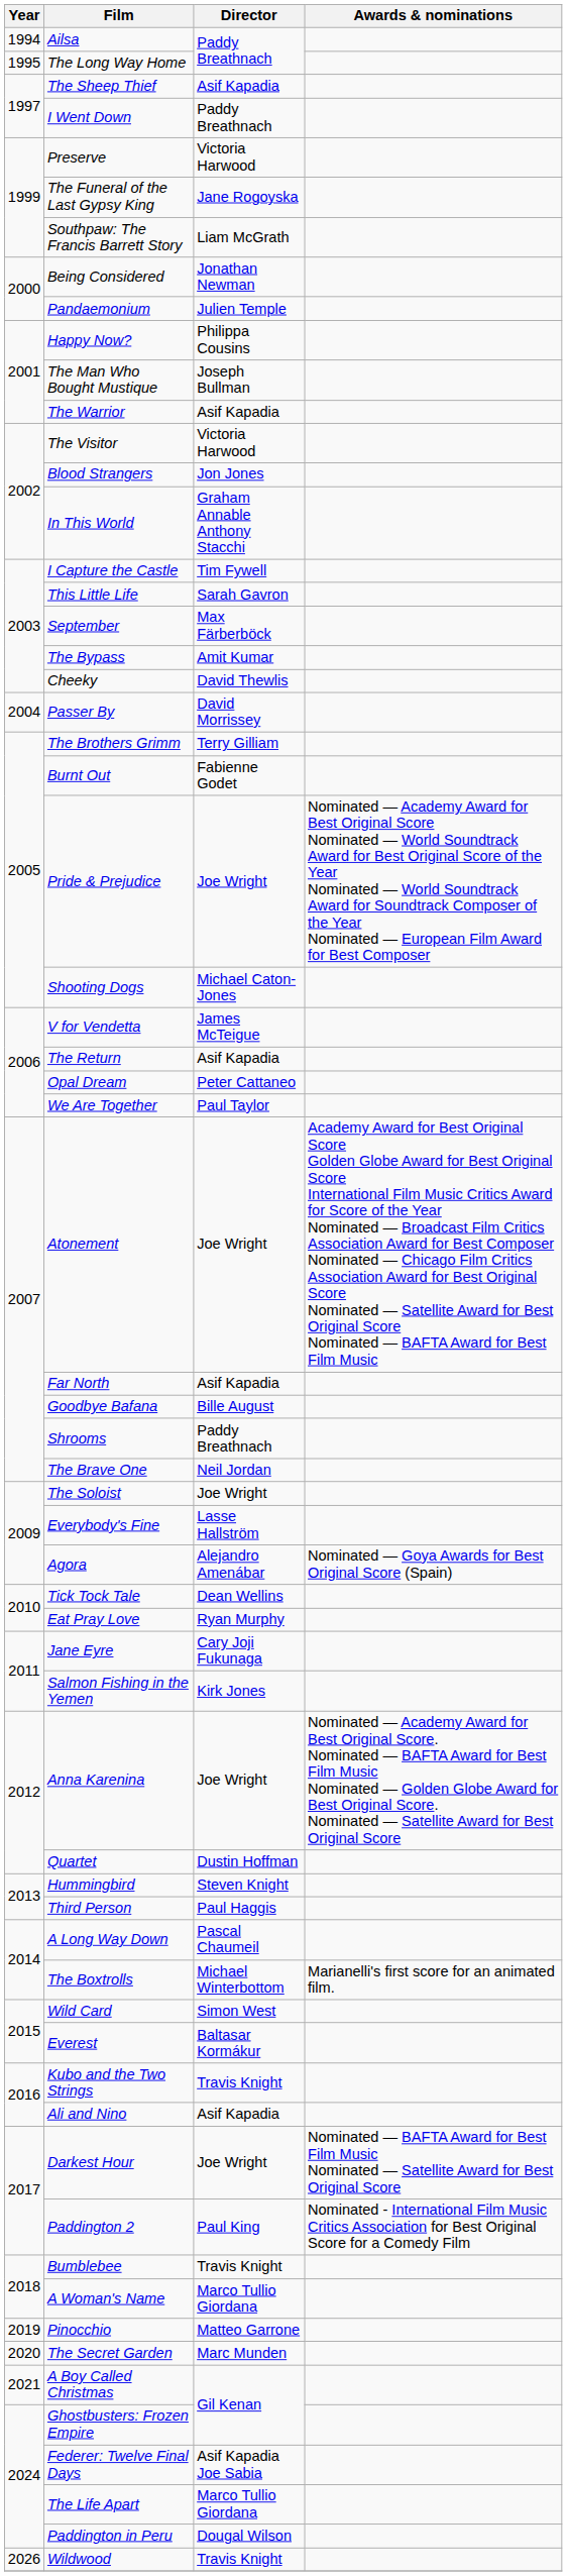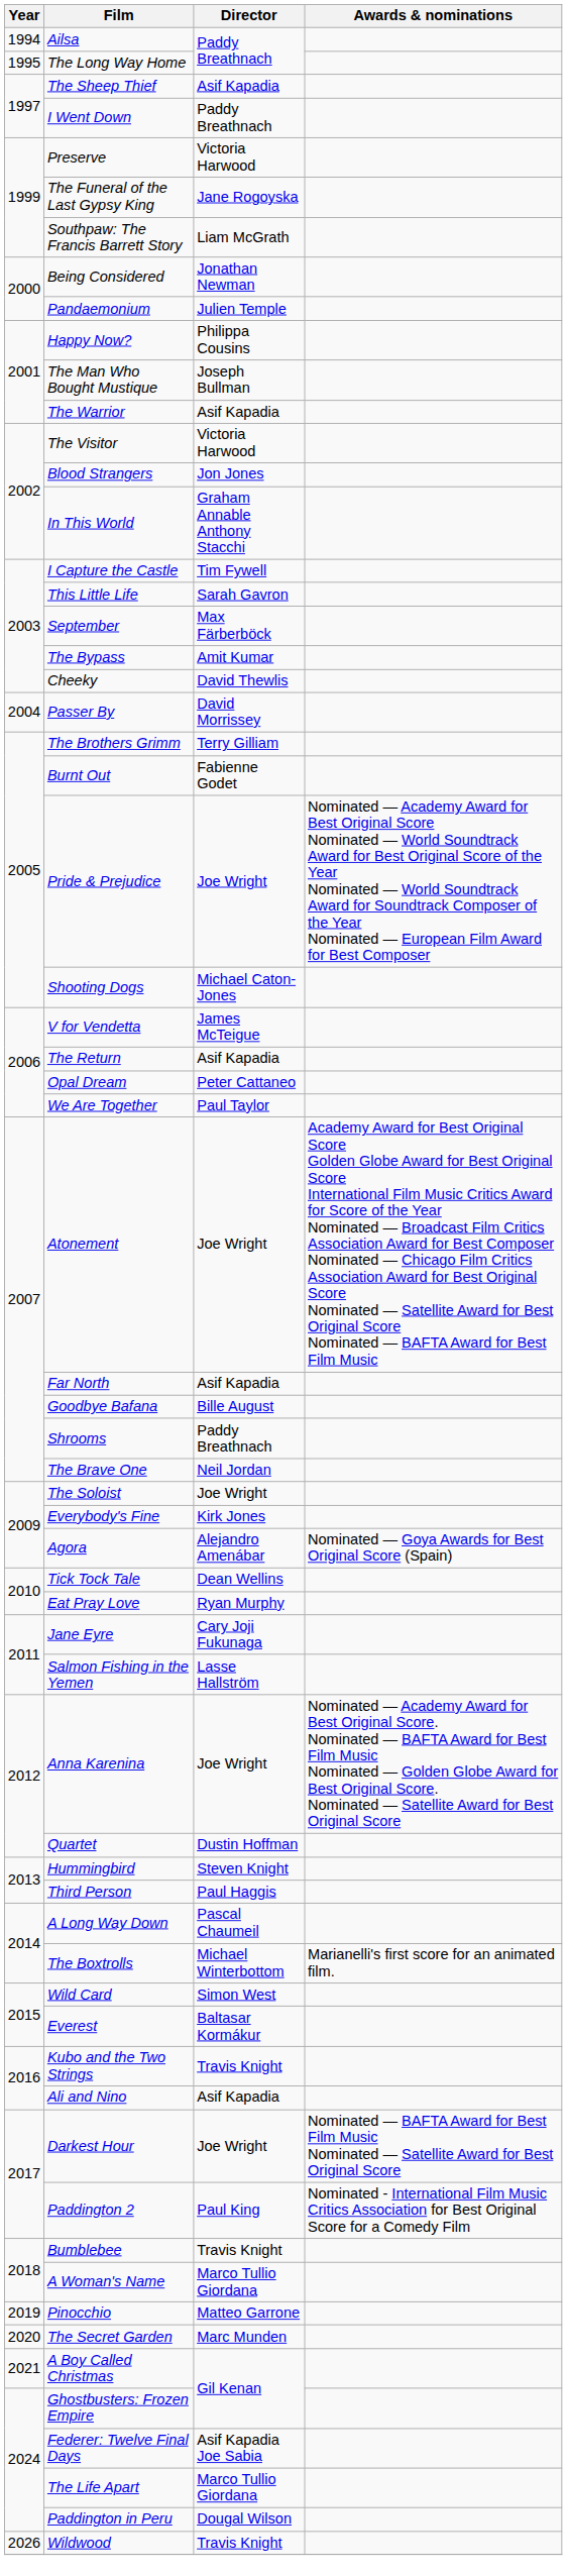 <table class="wikitable sortable">
 <tr>
 <th>Year</th>
 <th>Film</th>
 <th>Director</th>
 <th>Awards & nominations</th>
 </tr>
 <tr>
 <td style="text-align:center;">1994</td>
 <td><em><a href='#'>Ailsa</a></em></td>
 <td rowspan="2"><a href='#'>Paddy Breathnach</a></td>
 <td></td>
 </tr>
 <tr>
 <td style="text-align:center;">1995</td>
 <td><em>The Long Way Home</em></td>
 <td></td>
 </tr>
 <tr>
 <td rowspan="2" style="text-align:center;">1997</td>
 <td><em><a href='#'>The Sheep Thief</a></em></td>
 <td><a href='#'>Asif Kapadia</a></td>
 <td></td>
 </tr>
 <tr>
 <td><em><a href='#'>I Went Down</a></em></td>
 <td>Paddy Breathnach</td>
 <td></td>
 </tr>
 <tr>
 <td rowspan="3" style="text-align:center;">1999</td>
 <td><em>Preserve</em></td>
 <td>Victoria Harwood</td>
 <td></td>
 </tr>
 <tr>
 <td><em>The Funeral of the Last Gypsy King</em></td>
 <td><a href='#'>Jane Rogoyska</a></td>
 <td></td>
 </tr>
 <tr>
 <td><em>Southpaw: The Francis Barrett Story</em></td>
 <td>Liam McGrath</td>
 <td></td>
 </tr>
 <tr>
 <td rowspan="2" style="text-align:center;">2000</td>
 <td><em>Being Considered</em></td>
 <td><a href='#'>Jonathan Newman</a></td>
 <td></td>
 </tr>
 <tr>
 <td><em><a href='#'>Pandaemonium</a></em></td>
 <td><a href='#'>Julien Temple</a></td>
 <td></td>
 </tr>
 <tr>
 <td rowspan="3" style="text-align:center;">2001</td>
 <td><em><a href='#'>Happy Now?</a></em></td>
 <td>Philippa Cousins</td>
 <td></td>
 </tr>
 <tr>
 <td><em>The Man Who Bought Mustique</em></td>
 <td>Joseph Bullman</td>
 <td></td>
 </tr>
 <tr>
 <td><em><a href='#'>The Warrior</a></em></td>
 <td>Asif Kapadia</td>
 <td></td>
 </tr>
 <tr>
 <td rowspan="3" style="text-align:center;">2002</td>
 <td><em>The Visitor</em></td>
 <td>Victoria Harwood</td>
 <td></td>
 </tr>
 <tr>
 <td><em><a href='#'>Blood Strangers</a></em></td>
 <td><a href='#'>Jon Jones</a></td>
 <td></td>
 </tr>
 <tr>
 <td><em><a href='#'>In This World</a></em></td>
 <td><a href='#'>Graham Annable</a><br><a href='#'>Anthony Stacchi</a></td>
 <td></td>
 </tr>
 <tr>
 <td rowspan="5" style="text-align:center;">2003</td>
 <td><em><a href='#'>I Capture the Castle</a></em></td>
 <td><a href='#'>Tim Fywell</a></td>
 <td></td>
 </tr>
 <tr>
 <td><em><a href='#'>This Little Life</a></em></td>
 <td><a href='#'>Sarah Gavron</a></td>
 <td></td>
 </tr>
 <tr>
 <td><em><a href='#'>September</a></em></td>
 <td><a href='#'>Max Färberböck</a></td>
 <td></td>
 </tr>
 <tr>
 <td><em><a href='#'>The Bypass</a></em></td>
 <td><a href='#'>Amit Kumar</a></td>
 <td></td>
 </tr>
 <tr>
 <td><em>Cheeky</em></td>
 <td><a href='#'>David Thewlis</a></td>
 <td></td>
 </tr>
 <tr>
 <td style="text-align:center;">2004</td>
 <td><em><a href='#'>Passer By</a></em></td>
 <td><a href='#'>David Morrissey</a></td>
 <td></td>
 </tr>
 <tr>
 <td rowspan="4" style="text-align:center;">2005</td>
 <td><em><a href='#'>The Brothers Grimm</a></em></td>
 <td><a href='#'>Terry Gilliam</a></td>
 <td></td>
 </tr>
 <tr>
 <td><em><a href='#'>Burnt Out</a></em></td>
 <td>Fabienne Godet</td>
 <td></td>
 </tr>
 <tr>
 <td><em><a href='#'>Pride & Prejudice</a></em></td>
 <td><a href='#'>Joe Wright</a></td>
 <td>Nominated — <a href='#'>Academy Award for Best Original Score</a><br>Nominated — <a href='#'>World Soundtrack Award for Best Original Score of the Year</a><br>Nominated — <a href='#'>World Soundtrack Award for Soundtrack Composer of the Year</a><br>Nominated — <a href='#'>European Film Award for Best Composer</a></td>
 </tr>
 <tr>
 <td><em><a href='#'>Shooting Dogs</a></em></td>
 <td><a href='#'>Michael Caton-Jones</a></td>
 <td></td>
 </tr>
 <tr>
 <td rowspan="4" style="text-align:center;">2006</td>
 <td><em><a href='#'>V for Vendetta</a></em></td>
 <td><a href='#'>James McTeigue</a></td>
 </tr>
 <tr>
 <td><em><a href='#'>The Return</a></em></td>
 <td>Asif Kapadia</td>
 <td></td>
 </tr>
 <tr>
 <td><em><a href='#'>Opal Dream</a></em></td>
 <td><a href='#'>Peter Cattaneo</a></td>
 <td></td>
 </tr>
 <tr>
 <td><em><a href='#'>We Are Together</a></em></td>
 <td><a href='#'>Paul Taylor</a></td>
 <td></td>
 </tr>
 <tr>
 <td rowspan="5" style="text-align:center;">2007</td>
 <td><em><a href='#'>Atonement</a></em></td>
 <td>Joe Wright</td>
 <td><a href='#'>Academy Award for Best Original Score</a><br><a href='#'>Golden Globe Award for Best Original Score</a><br><a href='#'>International Film Music Critics Award for Score of the Year</a><br>Nominated — <a href='#'>Broadcast Film Critics Association Award for Best Composer</a><br>Nominated — <a href='#'>Chicago Film Critics Association Award for Best Original Score</a><br>Nominated — <a href='#'>Satellite Award for Best Original Score</a><br>Nominated — <a href='#'>BAFTA Award for Best Film Music</a></td>
 </tr>
 <tr>
 <td><em><a href='#'>Far North</a></em></td>
 <td>Asif Kapadia</td>
 <td></td>
 </tr>
 <tr>
 <td><em><a href='#'>Goodbye Bafana</a></em></td>
 <td><a href='#'>Bille August</a></td>
 <td></td>
 </tr>
 <tr>
 <td><em><a href='#'>Shrooms</a></em></td>
 <td>Paddy Breathnach</td>
 <td></td>
 </tr>
 <tr>
 <td><em><a href='#'>The Brave One</a></em></td>
 <td><a href='#'>Neil Jordan</a></td>
 <td></td>
 </tr>
 <tr>
 <td rowspan="3" style="text-align:center;">2009</td>
 <td><em><a href='#'>The Soloist</a></em></td>
 <td>Joe Wright</td>
 <td></td>
 </tr>
 <tr>
 <td><em><a href='#'>Everybody's Fine</a></em></td>
-<td><a href='#'>Lasse Hallström</a></td>
+<td><a href='#'>Kirk Jones</a></td>
 <td></td>
 </tr>
 <tr>
 <td><em><a href='#'>Agora</a></em></td>
 <td><a href='#'>Alejandro Amenábar</a></td>
 <td>Nominated — <a href='#'>Goya Awards for Best Original Score</a> (Spain)</td>
 </tr>
 <tr>
 <td rowspan="2" style="text-align:center;">2010</td>
 <td><em><a href='#'>Tick Tock Tale</a></em></td>
 <td><a href='#'>Dean Wellins</a></td>
 <td></td>
 </tr>
 <tr>
 <td><em><a href='#'>Eat Pray Love</a></em></td>
 <td><a href='#'>Ryan Murphy</a></td>
 <td></td>
 </tr>
 <tr>
 <td rowspan="2" style="text-align:center;">2011</td>
 <td><em><a href='#'>Jane Eyre</a></em></td>
 <td><a href='#'>Cary Joji Fukunaga</a></td>
 <td></td>
 </tr>
 <tr>
 <td><em><a href='#'>Salmon Fishing in the Yemen</a></em></td>
-<td><a href='#'>Kirk Jones</a></td>
+<td><a href='#'>Lasse Hallström</a></td>
 <td></td>
 </tr>
 <tr>
 <td rowspan="2" style="text-align:center;">2012</td>
 <td><em><a href='#'>Anna Karenina</a></em></td>
 <td>Joe Wright</td>
 <td>Nominated — <a href='#'>Academy Award for Best Original Score</a>.<br>Nominated — <a href='#'>BAFTA Award for Best Film Music</a><br>Nominated — <a href='#'>Golden Globe Award for Best Original Score</a>.<br>Nominated — <a href='#'>Satellite Award for Best Original Score</a></td>
 </tr>
 <tr>
 <td><em><a href='#'>Quartet</a></em></td>
 <td><a href='#'>Dustin Hoffman</a></td>
 <td></td>
 </tr>
 <tr>
 <td rowspan="2" style="text-align:center;">2013</td>
 <td><em><a href='#'>Hummingbird</a></em></td>
 <td><a href='#'>Steven Knight</a></td>
 <td></td>
 </tr>
 <tr>
 <td><em><a href='#'>Third Person</a></em></td>
 <td><a href='#'>Paul Haggis</a></td>
 <td></td>
 </tr>
 <tr>
 <td rowspan="2" style="text-align:center;">2014</td>
 <td><em><a href='#'>A Long Way Down</a></em></td>
 <td><a href='#'>Pascal Chaumeil</a></td>
 <td></td>
 </tr>
 <tr>
 <td><em><a href='#'>The Boxtrolls</a></em></td>
 <td><a href='#'>Michael Winterbottom</a></td>
 <td>Marianelli's first score for an animated film.</td>
 </tr>
 <tr>
 <td rowspan="2" style="text-align:center;">2015</td>
 <td><em><a href='#'>Wild Card</a></em></td>
 <td><a href='#'>Simon West</a></td>
 <td></td>
 </tr>
 <tr>
 <td><em><a href='#'>Everest</a></em></td>
 <td><a href='#'>Baltasar Kormákur</a></td>
 <td></td>
 </tr>
 <tr>
 <td rowspan="2" style="text-align:center;">2016</td>
 <td><em><a href='#'>Kubo and the Two Strings</a></em></td>
 <td><a href='#'>Travis Knight</a></td>
 <td></td>
 </tr>
 <tr>
 <td><em><a href='#'>Ali and Nino</a></em></td>
 <td>Asif Kapadia</td>
 <td></td>
 </tr>
 <tr>
 <td rowspan="2" style="text-align:center;">2017</td>
 <td><em><a href='#'>Darkest Hour</a></em></td>
 <td>Joe Wright</td>
 <td>Nominated — <a href='#'>BAFTA Award for Best Film Music</a><br>Nominated — <a href='#'>Satellite Award for Best Original Score</a></td>
 </tr>
 <tr>
 <td><em><a href='#'>Paddington 2</a></em></td>
 <td><a href='#'>Paul King</a></td>
 <td>Nominated - <a href='#'>International Film Music Critics Association</a> for Best Original Score for a Comedy Film</td>
 </tr>
 <tr>
 <td rowspan="2" style="text-align:center;">2018</td>
 <td><em><a href='#'>Bumblebee</a></em></td>
 <td>Travis Knight</td>
 <td></td>
 </tr>
 <tr>
 <td><em><a href='#'>A Woman's Name</a></em></td>
 <td><a href='#'>Marco Tullio Giordana</a></td>
 <td></td>
 </tr>
 <tr>
 <td style="text-align:center;">2019</td>
 <td><em><a href='#'>Pinocchio</a></em></td>
 <td><a href='#'>Matteo Garrone</a></td>
 <td></td>
 </tr>
 <tr>
 <td style="text-align:center;">2020</td>
 <td><em><a href='#'>The Secret Garden</a></em></td>
 <td><a href='#'>Marc Munden</a></td>
 <td></td>
 </tr>
 <tr>
 <td style="text-align:center;">2021</td>
 <td><em><a href='#'>A Boy Called Christmas</a></em></td>
 <td rowspan="2"><a href='#'>Gil Kenan</a></td>
 <td></td>
 </tr>
 <tr>
 <td rowspan="4" style="text-align:center;">2024</td>
 <td><em><a href='#'>Ghostbusters: Frozen Empire</a></em></td>
 <td></td>
 </tr>
 <tr>
 <td><em><a href='#'>Federer: Twelve Final Days</a></em></td>
 <td>Asif Kapadia<br><a href='#'>Joe Sabia</a></td>
 <td></td>
 </tr>
 <tr>
 <td><em><a href='#'>The Life Apart</a></em></td>
 <td><a href='#'>Marco Tullio Giordana</a></td>
 <td></td>
 </tr>
 <tr>
 <td><em><a href='#'>Paddington in Peru</a></em></td>
 <td><a href='#'>Dougal Wilson</a></td>
 <td></td>
 </tr>
 <tr>
 <td style="text-align:center;">2026</td>
 <td><em><a href='#'>Wildwood</a></em></td>
 <td><a href='#'>Travis Knight</a></td>
 <td></td>
 </tr>
 <tr>
 </tr>
 </table>
